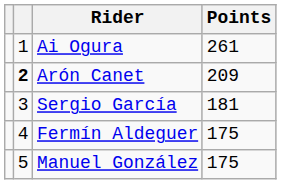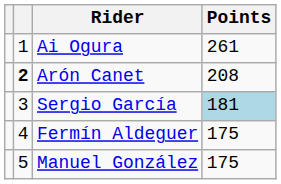 <table class="wikitable" style="font-size: 95%;">
 <tr>
 <th></th>
 <th></th>
 <th>Rider</th>
 <th>Points</th>
 </tr>
 <tr>
 <td></td>
 <td align=center>1</td>
 <td> <a href='#'>Ai Ogura</a></td>
 <td align=left>261</td>
 </tr>
 <tr>
 <td></td>
 <td align=center><strong>2</strong></td>
 <td> <a href='#'>Arón Canet</a></td>
-<td align=left>209</td>
+<td align=left>208</td>
 </tr>
 <tr>
 <td></td>
 <td align=center>3</td>
 <td> <a href='#'>Sergio García</a></td>
-<td align=left>181</td>
+<td align=left style="background: lightblue;">181</td>
 </tr>
 <tr>
 <td></td>
 <td align=center>4</td>
 <td> <a href='#'>Fermín Aldeguer</a></td>
 <td align=left>175</td>
 </tr>
 <tr>
 <td></td>
 <td align=center>5</td>
 <td> <a href='#'>Manuel González</a></td>
 <td align=left>175</td>
 </tr>
 </table>
